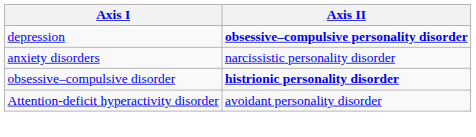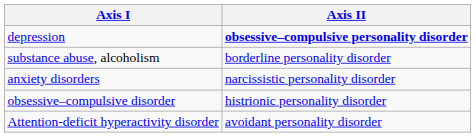 <table class="wikitable">
 <tr>
 <th><a href='#'>Axis I</a></th>
 <th><a href='#'>Axis II</a></th>
 </tr>
 <tr>
 <td><a href='#'>depression</a></td>
 <td><strong><a href='#'>obsessive–compulsive personality disorder</a></strong></td>
 </tr>
 <tr>
+<td><a href='#'>substance abuse</a>, alcoholism</td>
+<td><a href='#'>borderline personality disorder</a></td>
+</tr>
+<tr>
 <td><a href='#'>anxiety disorders</a></td>
 <td><a href='#'>narcissistic personality disorder</a></td>
 </tr>
 <tr>
 <td><a href='#'>obsessive–compulsive disorder</a></td>
-<td><strong><a href='#'>histrionic personality disorder</a></strong></td>
+<td><a href='#'>histrionic personality disorder</a></td>
 </tr>
 <tr>
 <td><a href='#'>Attention-deficit hyperactivity disorder</a></td>
 <td><a href='#'>avoidant personality disorder</a></td>
 </tr>
 </table>
